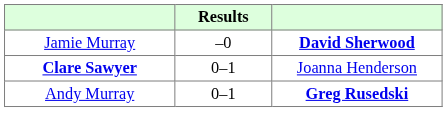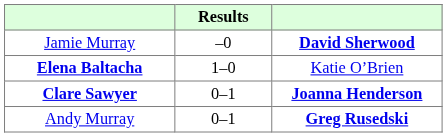 <table border="1" cellpadding="3" style="border-collapse: collapse; text-align:center;">
 <tr style="background:#dfd;">
 <th style="width:10em;"></th>
 <th style="width:5.5em;">Results</th>
 <th style="width:10em;"></th>
 </tr>
 <tr>
 <td><a href='#'>Jamie Murray</a></td>
 <td>–0</td>
 <td><strong><a href='#'>David Sherwood</a></strong></td>
 </tr>
 <tr>
+<td><strong><a href='#'>Elena Baltacha</a></strong></td>
+<td>1–0</td>
+<td><a href='#'>Katie O’Brien</a></td>
+</tr>
+<tr>
 <td><strong> <a href='#'>Clare Sawyer</a> </strong></td>
 <td>0–1</td>
-<td><a href='#'>Joanna Henderson</a></td>
+<td><strong><a href='#'>Joanna Henderson</a></strong></td>
 </tr>
 <tr>
 <td><a href='#'>Andy Murray</a></td>
 <td>0–1</td>
 <td><strong><a href='#'>Greg Rusedski</a></strong></td>
 </tr>
 </table>
